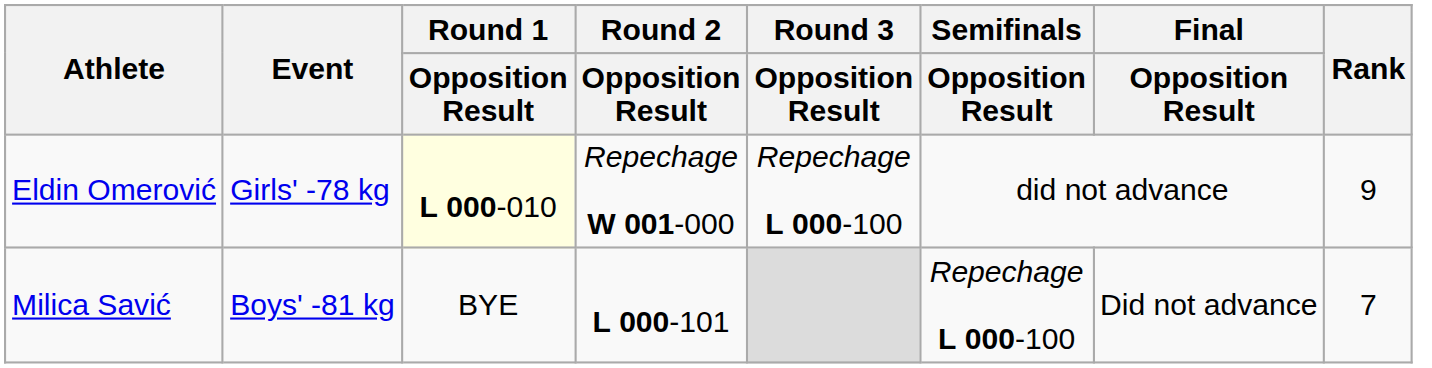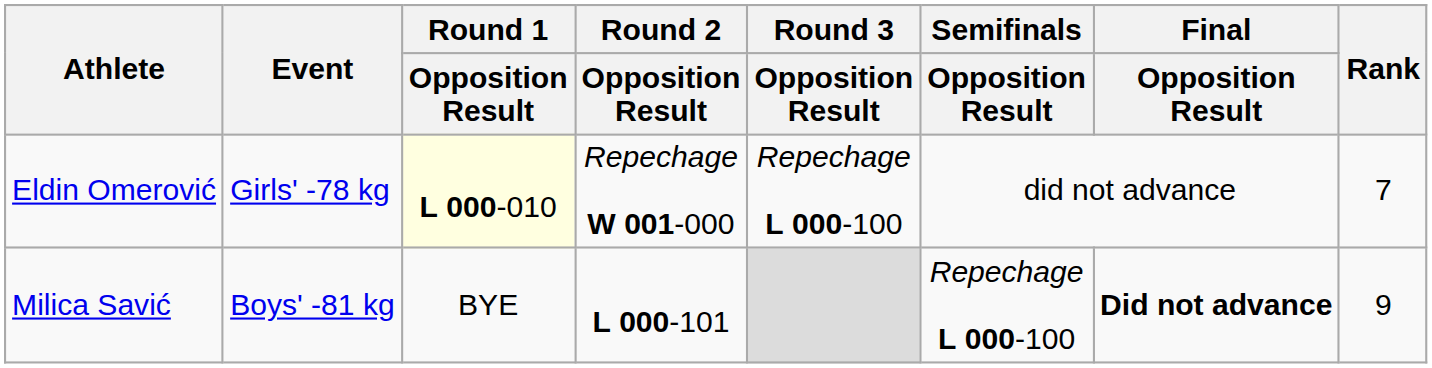 <table class="wikitable" border="1" style="font-size:90%">
 <tr>
 <th rowspan=2>Athlete</th>
 <th rowspan=2>Event</th>
 <th>Round 1</th>
 <th>Round 2</th>
 <th>Round 3</th>
 <th>Semifinals</th>
 <th>Final</th>
 <th rowspan=2>Rank</th>
 </tr>
 <tr>
 <th>Opposition<br>Result</th>
 <th>Opposition<br>Result</th>
 <th>Opposition<br>Result</th>
 <th>Opposition<br>Result</th>
 <th>Opposition<br>Result</th>
 </tr>
 <tr>
 <td><a href='#'>Eldin Omerović</a></td>
 <td><a href='#'>Girls' -78 kg</a></td>
 <td align=center style="background: lightyellow;"> <br> <strong>L</strong> <strong>000</strong>-010</td>
 <td align=center><em>Repechage</em><br> <br> <strong>W</strong> <strong>001</strong>-000</td>
 <td align=center><em>Repechage</em><br> <br> <strong>L</strong> <strong>000</strong>-100</td>
 <td align=center colspan=2>did not advance</td>
-<td align=center>9</td>
+<td align=center>7</td>
 </tr>
 <tr>
 <td><a href='#'>Milica Savić</a></td>
 <td><a href='#'>Boys' -81 kg</a></td>
 <td align=center>BYE</td>
 <td align=center> <br> <strong>L</strong> <strong>000</strong>-101</td>
 <td bgcolor=#DCDCDC></td>
 <td align=center><em>Repechage</em><br> <br> <strong>L</strong> <strong>000</strong>-100</td>
-<td align=center>Did not advance</td>
-<td align=center>7</td>
+<td align=center><strong>Did not advance</strong></td>
+<td align=center>9</td>
 </tr>
 </table>
